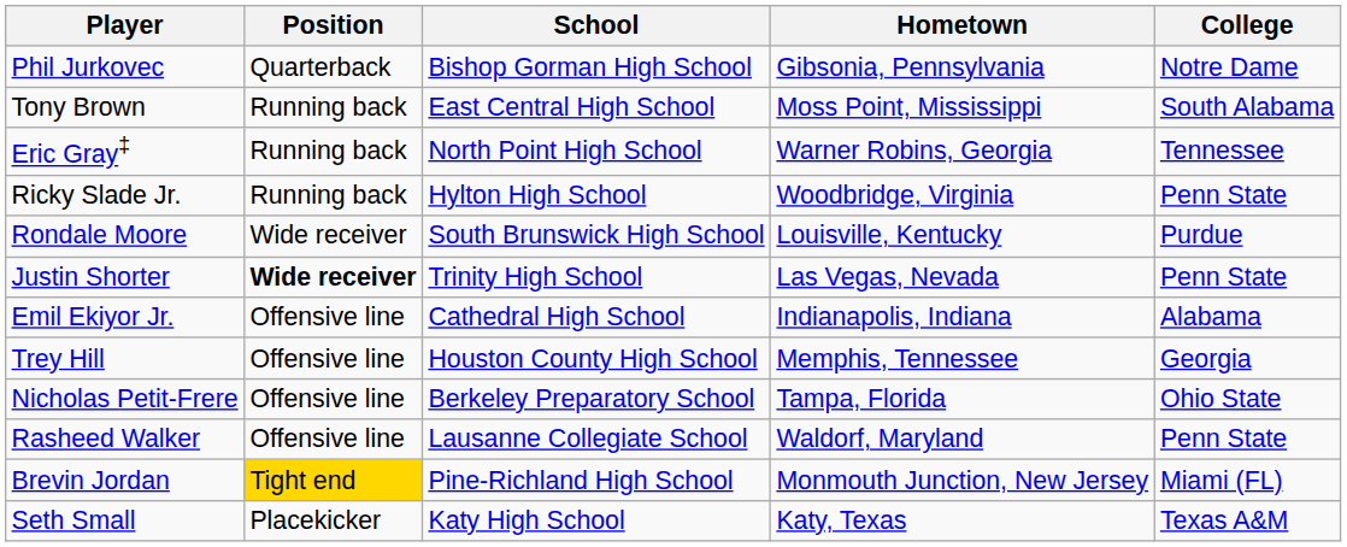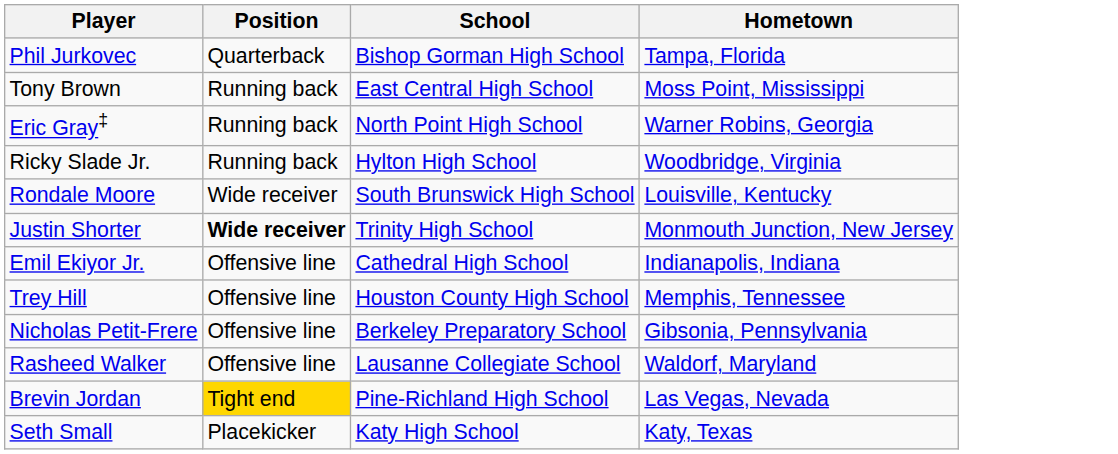 <table class="wikitable">
 <tr>
 <th>Player</th>
 <th>Position</th>
 <th>School</th>
 <th>Hometown</th>
-<th>College</th>
 </tr>
 <tr>
 <td><a href='#'>Phil Jurkovec</a></td>
 <td>Quarterback</td>
 <td><a href='#'>Bishop Gorman High School</a></td>
-<td><a href='#'>Gibsonia, Pennsylvania</a></td>
-<td><a href='#'>Notre Dame</a></td>
+<td><a href='#'>Tampa, Florida</a></td>
 </tr>
 <tr>
 <td>Tony Brown</td>
 <td>Running back</td>
 <td><a href='#'>East Central High School</a></td>
 <td><a href='#'>Moss Point, Mississippi</a></td>
-<td><a href='#'>South Alabama</a></td>
 </tr>
 <tr>
 <td><a href='#'>Eric Gray</a><sup>‡</sup></td>
 <td>Running back</td>
 <td><a href='#'>North Point High School</a></td>
 <td><a href='#'>Warner Robins, Georgia</a></td>
-<td><a href='#'>Tennessee</a></td>
 </tr>
 <tr>
 <td>Ricky Slade Jr.</td>
 <td>Running back</td>
 <td><a href='#'>Hylton High School</a></td>
 <td><a href='#'>Woodbridge, Virginia</a></td>
-<td><a href='#'>Penn State</a></td>
 </tr>
 <tr>
 <td><a href='#'>Rondale Moore</a></td>
 <td>Wide receiver</td>
 <td><a href='#'>South Brunswick High School</a></td>
 <td><a href='#'>Louisville, Kentucky</a></td>
-<td><a href='#'>Purdue</a></td>
 </tr>
 <tr>
 <td><a href='#'>Justin Shorter</a></td>
 <td><strong>Wide receiver</strong></td>
 <td><a href='#'>Trinity High School</a></td>
-<td><a href='#'>Las Vegas, Nevada</a></td>
-<td><a href='#'>Penn State</a></td>
+<td><a href='#'>Monmouth Junction, New Jersey</a></td>
 </tr>
 <tr>
 <td><a href='#'>Emil Ekiyor Jr.</a></td>
 <td>Offensive line</td>
 <td><a href='#'>Cathedral High School</a></td>
 <td><a href='#'>Indianapolis, Indiana</a></td>
-<td><a href='#'>Alabama</a></td>
 </tr>
 <tr>
 <td><a href='#'>Trey Hill</a></td>
 <td>Offensive line</td>
 <td><a href='#'>Houston County High School</a></td>
 <td><a href='#'>Memphis, Tennessee</a></td>
-<td><a href='#'>Georgia</a></td>
 </tr>
 <tr>
 <td><a href='#'>Nicholas Petit-Frere</a></td>
 <td>Offensive line</td>
 <td><a href='#'>Berkeley Preparatory School</a></td>
-<td><a href='#'>Tampa, Florida</a></td>
-<td><a href='#'>Ohio State</a></td>
+<td><a href='#'>Gibsonia, Pennsylvania</a></td>
 </tr>
 <tr>
 <td><a href='#'>Rasheed Walker</a></td>
 <td>Offensive line</td>
 <td><a href='#'>Lausanne Collegiate School</a></td>
 <td><a href='#'>Waldorf, Maryland</a></td>
-<td><a href='#'>Penn State</a></td>
 </tr>
 <tr>
 <td><a href='#'>Brevin Jordan</a></td>
 <td style="background: gold;">Tight end</td>
 <td><a href='#'>Pine-Richland High School</a></td>
-<td><a href='#'>Monmouth Junction, New Jersey</a></td>
-<td><a href='#'>Miami (FL)</a></td>
+<td><a href='#'>Las Vegas, Nevada</a></td>
 </tr>
 <tr>
 <td><a href='#'>Seth Small</a></td>
 <td>Placekicker</td>
 <td><a href='#'>Katy High School</a></td>
 <td><a href='#'>Katy, Texas</a></td>
-<td><a href='#'>Texas A&M</a></td>
 </tr>
 </table>
